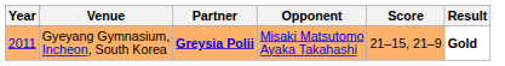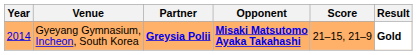 <table class="sortable wikitable" style="font-size: 90%">
 <tr>
 <th>Year</th>
 <th>Venue</th>
 <th>Partner</th>
 <th>Opponent</th>
 <th>Score</th>
 <th>Result</th>
 </tr>
 <tr style="background:#FFB069">
-<td align="center"><a href='#'>2011</a></td>
+<td align="center"><a href='#'>2014</a></td>
 <td align="left">Gyeyang Gymnasium,<br><a href='#'>Incheon</a>, South Korea</td>
 <td align="left"><strong> <a href='#'>Greysia Polii</a></strong></td>
-<td align="left"> <a href='#'>Misaki Matsutomo</a> <br>  <a href='#'>Ayaka Takahashi</a></td>
+<td align="left"><strong> <a href='#'>Misaki Matsutomo</a> <br>  <a href='#'>Ayaka Takahashi</a></strong></td>
 <td align="left">21–15, 21–9</td>
 <td style="text-align:left; background:white"> <strong>Gold</strong></td>
 </tr>
 </table>
